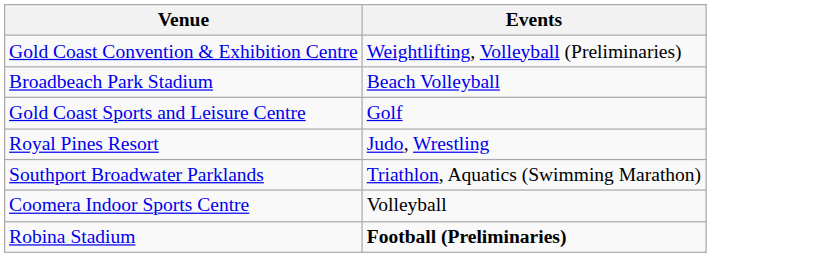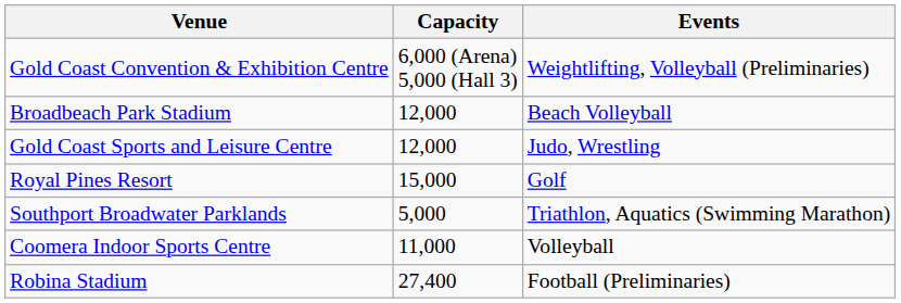 <table class="wikitable sortable">
 <tr>
 <th>Venue</th>
+<th>Capacity</th>
 <th>Events</th>
 </tr>
 <tr>
 <td><a href='#'>Gold Coast Convention & Exhibition Centre</a></td>
+<td>6,000 (Arena)<br>5,000 (Hall 3)</td>
 <td><a href='#'>Weightlifting</a>, <a href='#'>Volleyball</a> (Preliminaries)</td>
 </tr>
 <tr>
 <td><a href='#'>Broadbeach Park Stadium</a></td>
+<td>12,000</td>
 <td><a href='#'>Beach Volleyball</a></td>
 </tr>
 <tr>
 <td><a href='#'>Gold Coast Sports and Leisure Centre</a></td>
+<td>12,000</td>
+<td><a href='#'>Judo</a>, <a href='#'>Wrestling</a></td>
+</tr>
+<tr>
+<td><a href='#'>Royal Pines Resort</a></td>
+<td>15,000</td>
 <td><a href='#'>Golf</a></td>
 </tr>
 <tr>
-<td><a href='#'>Royal Pines Resort</a></td>
-<td><a href='#'>Judo</a>, <a href='#'>Wrestling</a></td>
-</tr>
-<tr>
 <td><a href='#'>Southport Broadwater Parklands</a></td>
+<td>5,000</td>
 <td><a href='#'>Triathlon</a>, Aquatics (Swimming Marathon)</td>
 </tr>
 <tr>
 <td><a href='#'>Coomera Indoor Sports Centre</a></td>
+<td>11,000</td>
 <td>Volleyball</td>
 </tr>
 <tr>
 <td><a href='#'>Robina Stadium</a></td>
-<td><strong>Football (Preliminaries)</strong></td>
+<td>27,400</td>
+<td>Football (Preliminaries)</td>
 </tr>
 </table>
